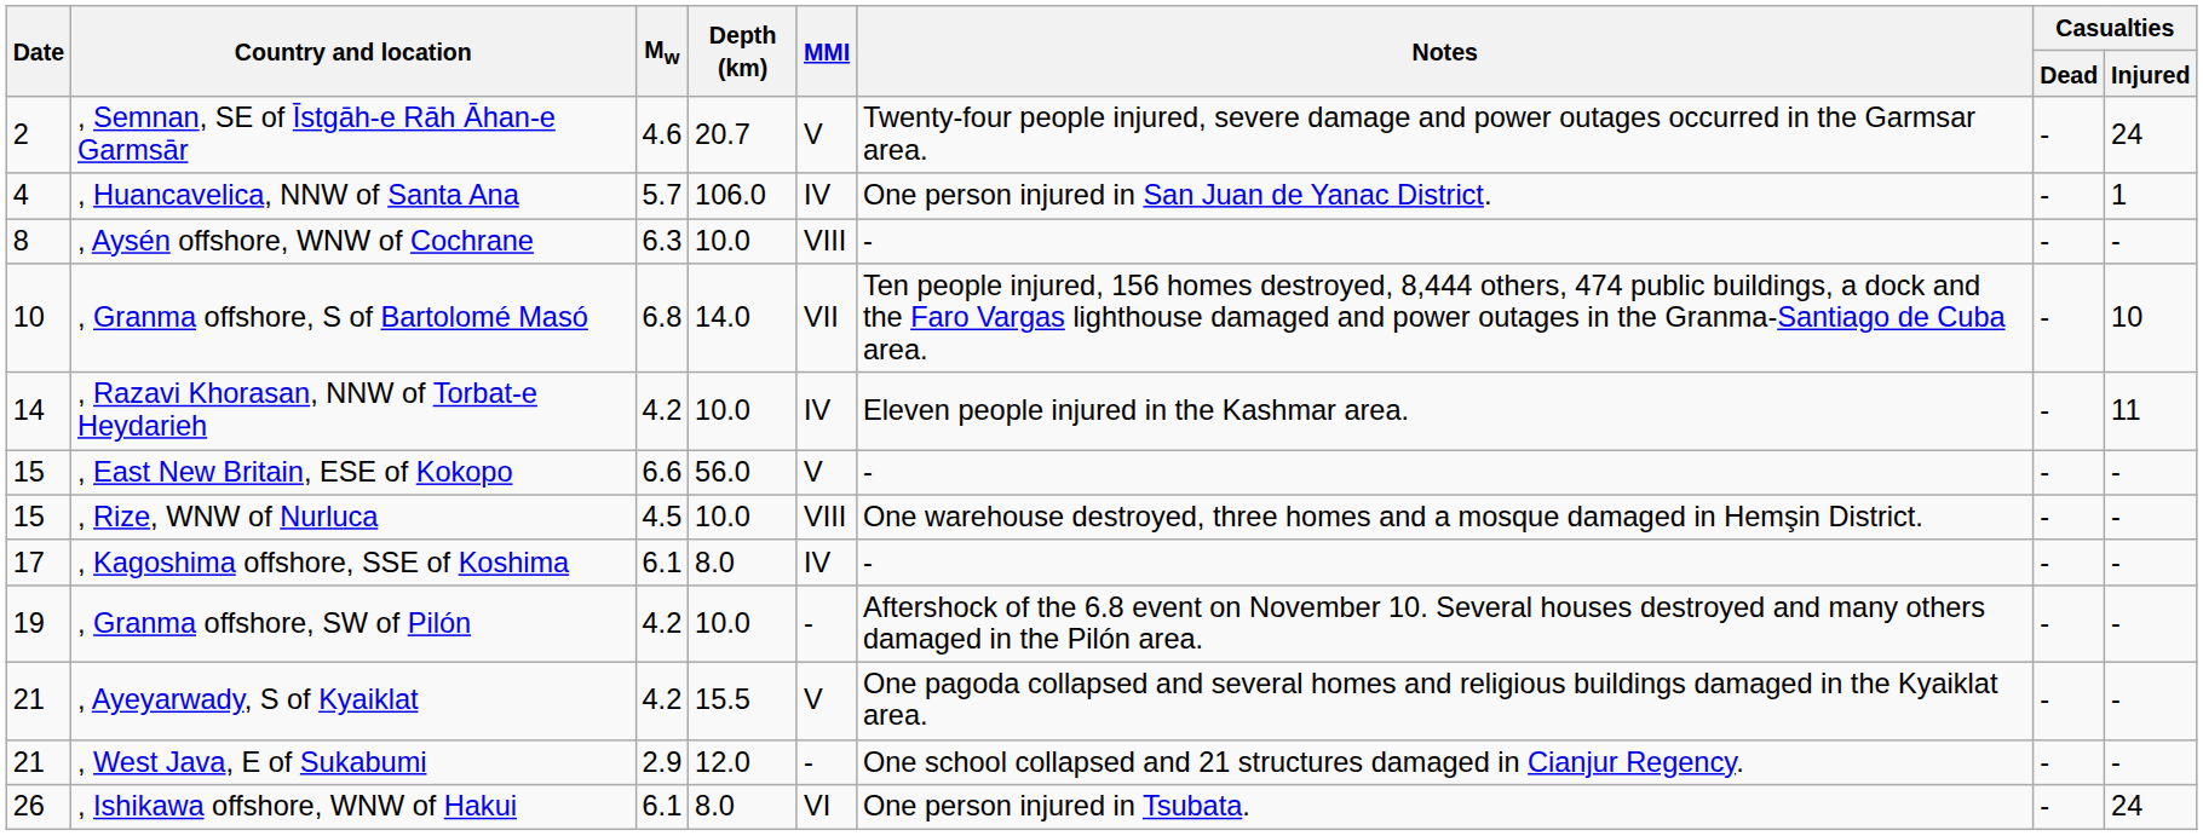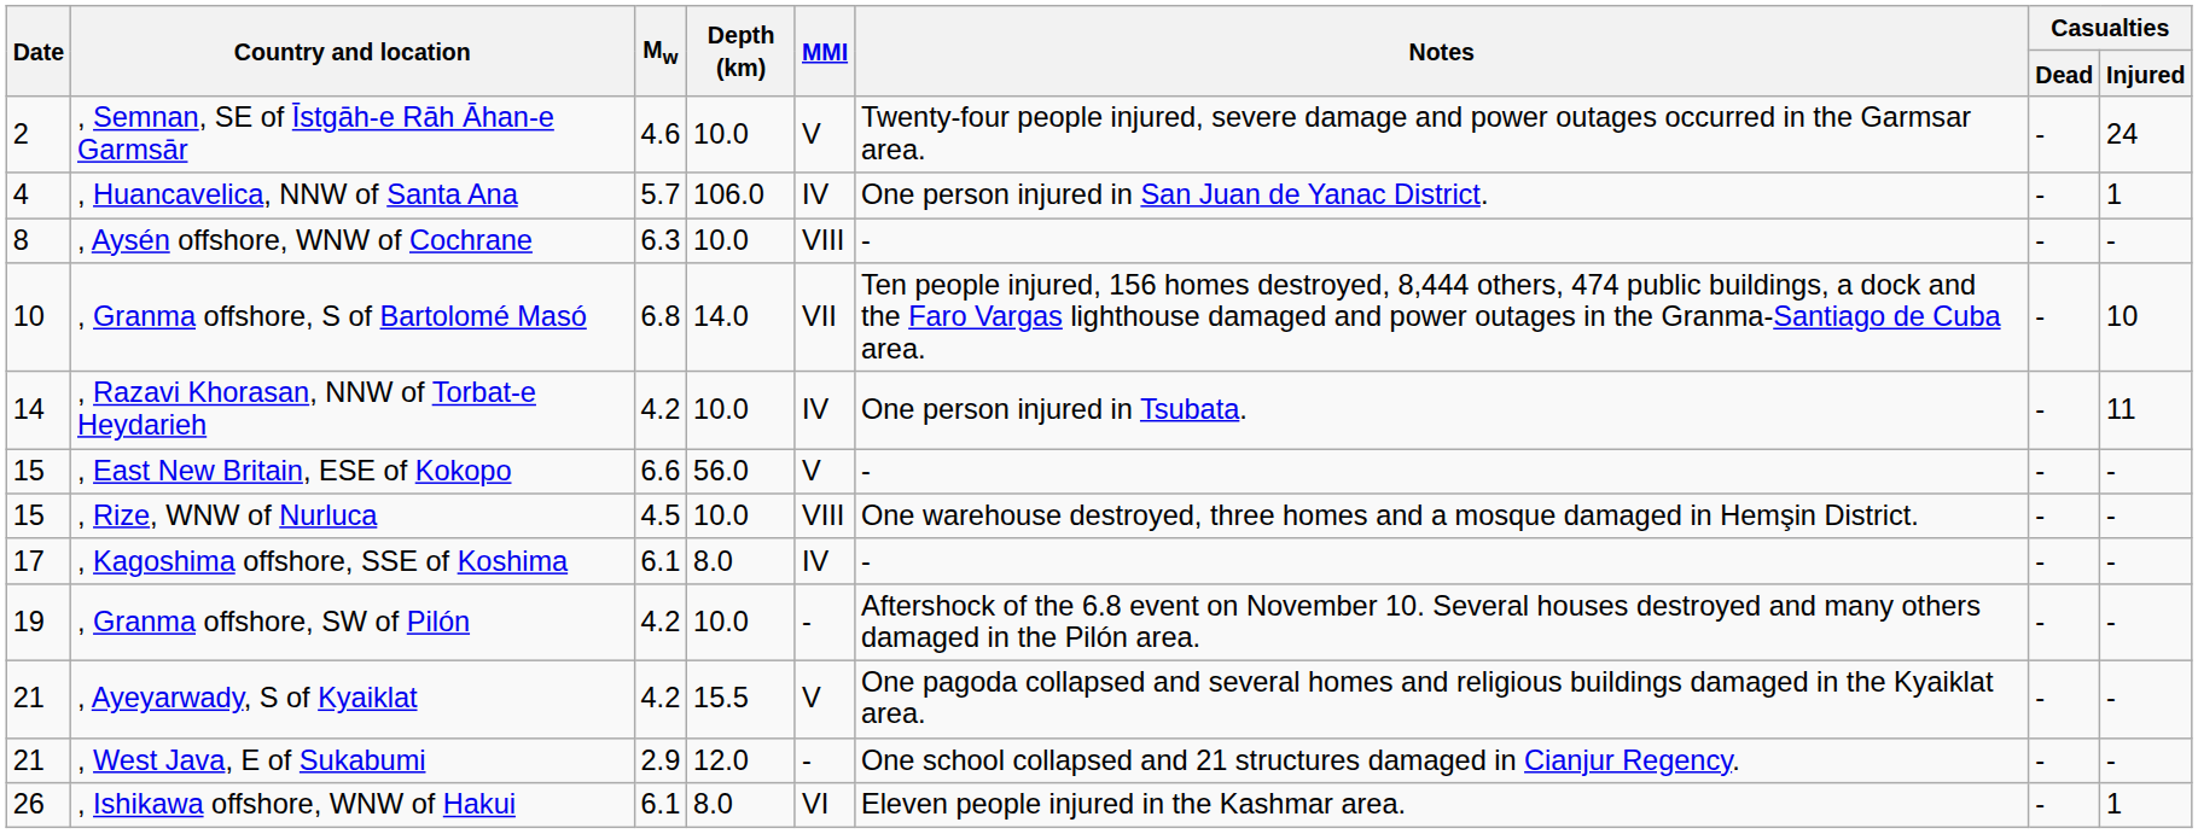 <table class="wikitable sortable" style="border:1px black; margin-left:1em;">
 <tr>
 <th rowspan="2"><small>Date</small></th>
 <th rowspan="2" style="width: 310px"><small>Country and location</small></th>
 <th rowspan="2"><small>M<sub>w</sub></small></th>
 <th rowspan="2"><small>Depth (km)</small></th>
 <th rowspan="2"><small><a href='#'>MMI</a></small></th>
 <th rowspan="2" class="unsortable"><small>Notes</small></th>
 <th colspan="2"><small>Casualties</small></th>
 </tr>
 <tr>
 <th><small>Dead</small></th>
 <th><small>Injured</small></th>
 </tr>
 <tr>
 <td>2</td>
 <td>, <a href='#'>Semnan</a>,  SE of <a href='#'>Īstgāh-e Rāh Āhan-e Garmsār</a></td>
 <td>4.6</td>
-<td>20.7</td>
+<td>10.0</td>
 <td>V</td>
 <td>Twenty-four people injured, severe damage and power outages occurred in the Garmsar area.</td>
 <td>-</td>
 <td>24</td>
 </tr>
 <tr>
 <td>4</td>
 <td>, <a href='#'>Huancavelica</a>,  NNW of <a href='#'>Santa Ana</a></td>
 <td>5.7</td>
 <td>106.0</td>
 <td>IV</td>
 <td>One person injured in <a href='#'>San Juan de Yanac District</a>.</td>
 <td>-</td>
 <td>1</td>
 </tr>
 <tr>
 <td>8</td>
 <td>, <a href='#'>Aysén</a> offshore,  WNW of <a href='#'>Cochrane</a></td>
 <td>6.3</td>
 <td>10.0</td>
 <td>VIII</td>
 <td>-</td>
 <td>-</td>
 <td>-</td>
 </tr>
 <tr>
 <td>10</td>
 <td>, <a href='#'>Granma</a> offshore,  S of <a href='#'>Bartolomé Masó</a></td>
 <td>6.8</td>
 <td>14.0</td>
 <td>VII</td>
 <td>Ten people injured, 156 homes destroyed, 8,444 others, 474 public buildings, a dock and the <a href='#'>Faro Vargas</a> lighthouse damaged and power outages in the Granma-<a href='#'>Santiago de Cuba</a> area.</td>
 <td>-</td>
 <td>10</td>
 </tr>
 <tr>
 <td>14</td>
 <td>, <a href='#'>Razavi Khorasan</a>,  NNW of <a href='#'>Torbat-e Heydarieh</a></td>
 <td>4.2</td>
 <td>10.0</td>
 <td>IV</td>
-<td>Eleven people injured in the Kashmar area.</td>
+<td>One person injured in <a href='#'>Tsubata</a>.</td>
 <td>-</td>
 <td>11</td>
 </tr>
 <tr>
 <td>15</td>
 <td>, <a href='#'>East New Britain</a>,  ESE of <a href='#'>Kokopo</a></td>
 <td>6.6</td>
 <td>56.0</td>
 <td>V</td>
 <td>-</td>
 <td>-</td>
 <td>-</td>
 </tr>
 <tr>
 <td>15</td>
 <td>, <a href='#'>Rize</a>,  WNW of <a href='#'>Nurluca</a></td>
 <td>4.5</td>
 <td>10.0</td>
 <td>VIII</td>
 <td>One warehouse destroyed, three homes and a mosque damaged in Hemşin District.</td>
 <td>-</td>
 <td>-</td>
 </tr>
 <tr>
 <td>17</td>
 <td>, <a href='#'>Kagoshima</a> offshore,  SSE of <a href='#'>Koshima</a></td>
 <td>6.1</td>
 <td>8.0</td>
 <td>IV</td>
 <td>-</td>
 <td>-</td>
 <td>-</td>
 </tr>
 <tr>
 <td>19</td>
 <td>, <a href='#'>Granma</a> offshore,  SW of <a href='#'>Pilón</a></td>
 <td>4.2</td>
 <td>10.0</td>
 <td>-</td>
 <td>Aftershock of the 6.8 event on November 10. Several houses destroyed and many others damaged in the Pilón area.</td>
 <td>-</td>
 <td>-</td>
 </tr>
 <tr>
 <td>21</td>
 <td>, <a href='#'>Ayeyarwady</a>,  S of <a href='#'>Kyaiklat</a></td>
 <td>4.2</td>
 <td>15.5</td>
 <td>V</td>
 <td>One pagoda collapsed and several homes and religious buildings damaged in the Kyaiklat area.</td>
 <td>-</td>
 <td>-</td>
 </tr>
 <tr>
 <td>21</td>
 <td>, <a href='#'>West Java</a>,  E of <a href='#'>Sukabumi</a></td>
 <td>2.9</td>
 <td>12.0</td>
 <td>-</td>
 <td>One school collapsed and 21 structures damaged in <a href='#'>Cianjur Regency</a>.</td>
 <td>-</td>
 <td>-</td>
 </tr>
 <tr>
 <td>26</td>
 <td>, <a href='#'>Ishikawa</a> offshore,  WNW of <a href='#'>Hakui</a></td>
 <td>6.1</td>
 <td>8.0</td>
 <td>VI</td>
-<td>One person injured in <a href='#'>Tsubata</a>.</td>
+<td>Eleven people injured in the Kashmar area.</td>
 <td>-</td>
-<td>24</td>
+<td>1</td>
 </tr>
 <tr>
 </tr>
 </table>
